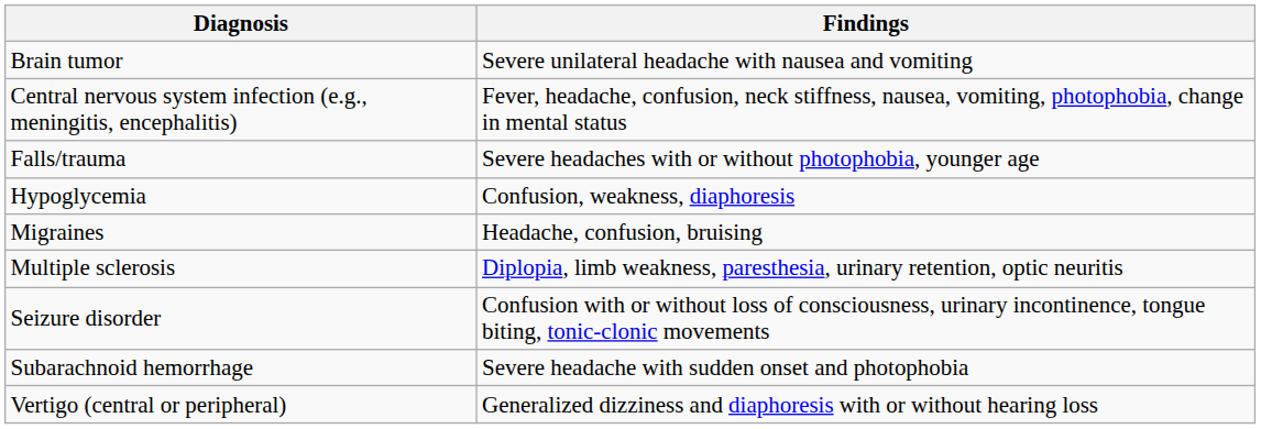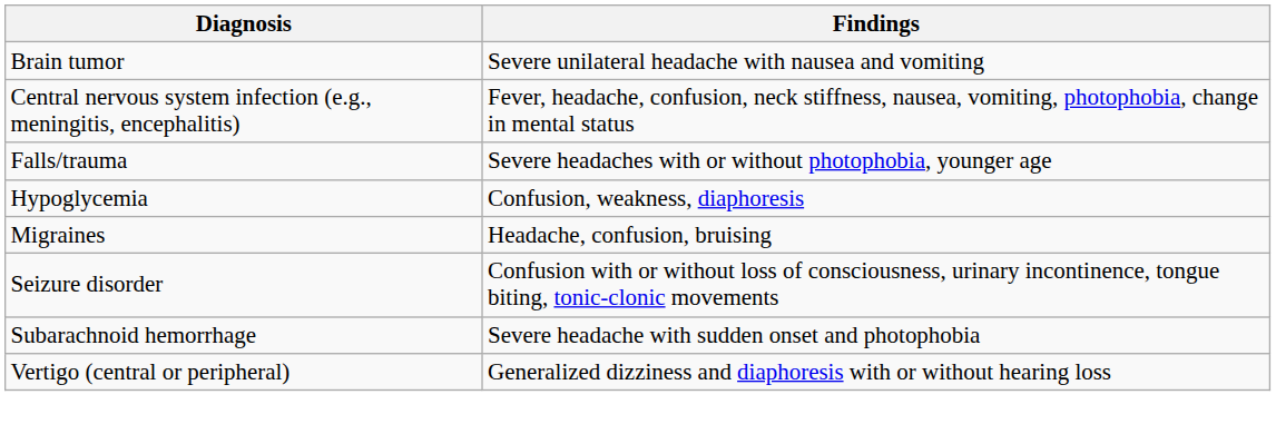 <table class="wikitable">
 <tr>
 <th>Diagnosis</th>
 <th>Findings</th>
 </tr>
 <tr>
 <td>Brain tumor</td>
 <td>Severe unilateral headache with nausea and vomiting</td>
 </tr>
 <tr>
 <td>Central nervous system infection (e.g., meningitis, encephalitis)</td>
 <td>Fever, headache, confusion, neck stiffness, nausea, vomiting, <a href='#'>photophobia</a>, change in mental status</td>
 </tr>
 <tr>
 <td>Falls/trauma</td>
 <td>Severe headaches with or without <a href='#'>photophobia</a>, younger age</td>
 </tr>
 <tr>
 <td>Hypoglycemia</td>
 <td>Confusion, weakness, <a href='#'>diaphoresis</a></td>
 </tr>
 <tr>
 <td>Migraines</td>
 <td>Headache, confusion, bruising</td>
 </tr>
 <tr>
-<td>Multiple sclerosis</td>
-<td><a href='#'>Diplopia</a>, limb weakness, <a href='#'>paresthesia</a>, urinary retention, optic neuritis</td>
-</tr>
-<tr>
 <td>Seizure disorder</td>
 <td>Confusion with or without loss of consciousness, urinary incontinence, tongue biting, <a href='#'>tonic-clonic</a> movements</td>
 </tr>
 <tr>
 <td>Subarachnoid hemorrhage</td>
 <td>Severe headache with sudden onset and photophobia</td>
 </tr>
 <tr>
 <td>Vertigo (central or peripheral)</td>
 <td>Generalized dizziness and <a href='#'>diaphoresis</a> with or without hearing loss</td>
 </tr>
 </table>
